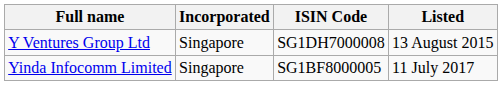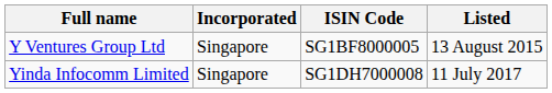 <table class="wikitable">
 <tr>
 <th>Full name</th>
 <th>Incorporated</th>
 <th>ISIN Code</th>
 <th>Listed</th>
 </tr>
 <tr>
 <td><a href='#'>Y Ventures Group Ltd</a></td>
 <td>Singapore</td>
-<td>SG1DH7000008</td>
+<td>SG1BF8000005</td>
 <td>13 August 2015</td>
 </tr>
 <tr>
 <td><a href='#'>Yinda Infocomm Limited</a></td>
 <td>Singapore</td>
-<td>SG1BF8000005</td>
+<td>SG1DH7000008</td>
 <td>11 July 2017</td>
 </tr>
 </table>
